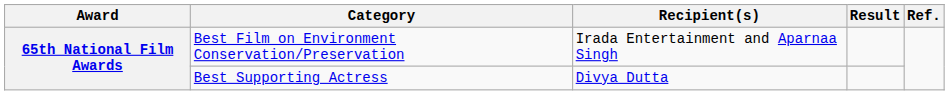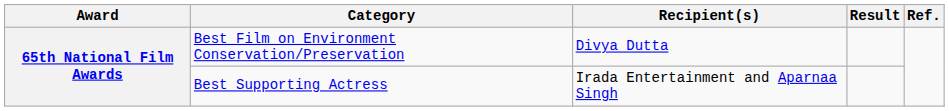 <table class="wikitable sortable">
 <tr>
 <th>Award</th>
 <th>Category</th>
 <th>Recipient(s)</th>
 <th>Result</th>
 <th>Ref.</th>
 </tr>
 <tr>
 <th rowspan="2"><a href='#'>65th National Film Awards</a></th>
 <td><a href='#'>Best Film on Environment Conservation/Preservation</a></td>
-<td>Irada Entertainment and <a href='#'>Aparnaa Singh</a></td>
+<td><a href='#'>Divya Dutta</a></td>
 <td></td>
 <td rowspan="2"></td>
 </tr>
 <tr>
 <td><a href='#'>Best Supporting Actress</a></td>
-<td><a href='#'>Divya Dutta</a></td>
+<td>Irada Entertainment and <a href='#'>Aparnaa Singh</a></td>
 <td></td>
 </tr>
 </table>
